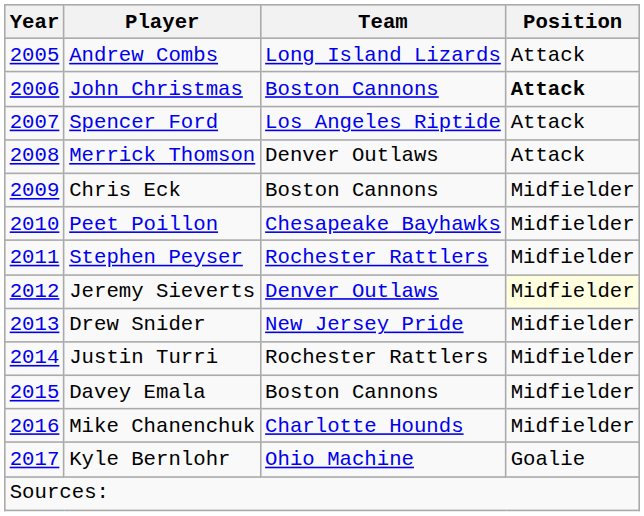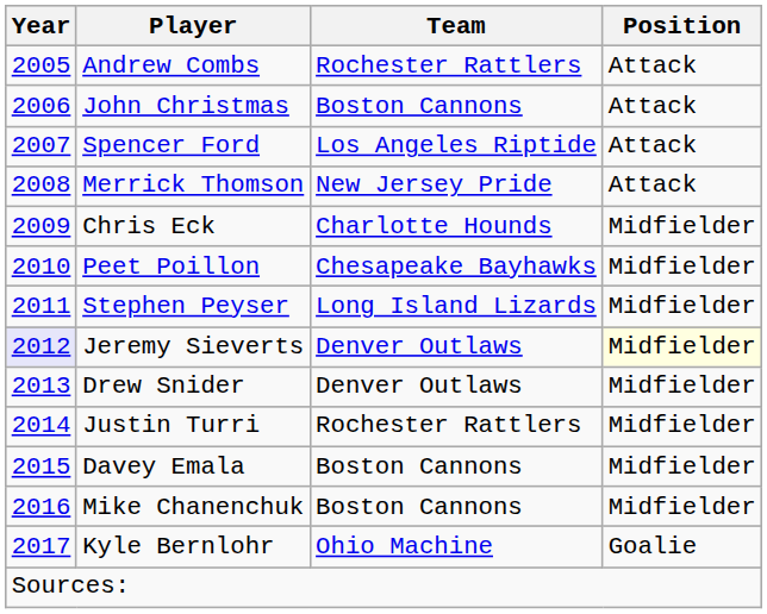 <table class="wikitable">
 <tr>
 <th>Year</th>
 <th>Player</th>
 <th>Team</th>
 <th>Position</th>
 </tr>
 <tr>
 <td><a href='#'>2005</a></td>
 <td><a href='#'>Andrew Combs</a></td>
-<td><a href='#'>Long Island Lizards</a></td>
+<td><a href='#'>Rochester Rattlers</a></td>
 <td>Attack</td>
 </tr>
 <tr>
 <td><a href='#'>2006</a></td>
 <td><a href='#'>John Christmas</a></td>
 <td><a href='#'>Boston Cannons</a></td>
-<td><strong>Attack</strong></td>
+<td>Attack</td>
 </tr>
 <tr>
 <td><a href='#'>2007</a></td>
 <td><a href='#'>Spencer Ford</a></td>
 <td><a href='#'>Los Angeles Riptide</a></td>
 <td>Attack</td>
 </tr>
 <tr>
 <td><a href='#'>2008</a></td>
 <td><a href='#'>Merrick Thomson</a></td>
-<td>Denver Outlaws</td>
+<td><a href='#'>New Jersey Pride</a></td>
 <td>Attack</td>
 </tr>
 <tr>
 <td><a href='#'>2009</a></td>
 <td>Chris Eck</td>
-<td>Boston Cannons</td>
+<td><a href='#'>Charlotte Hounds</a></td>
 <td>Midfielder</td>
 </tr>
 <tr>
 <td><a href='#'>2010</a></td>
 <td><a href='#'>Peet Poillon</a></td>
 <td><a href='#'>Chesapeake Bayhawks </a></td>
 <td>Midfielder</td>
 </tr>
 <tr>
 <td><a href='#'>2011</a></td>
 <td><a href='#'>Stephen Peyser</a></td>
-<td><a href='#'>Rochester Rattlers</a></td>
+<td><a href='#'>Long Island Lizards</a></td>
 <td>Midfielder</td>
 </tr>
 <tr>
-<td><a href='#'>2012</a></td>
+<td style="background: lavender;"><a href='#'>2012</a></td>
 <td>Jeremy Sieverts</td>
 <td><a href='#'>Denver Outlaws</a></td>
 <td style="background: lightyellow;">Midfielder</td>
 </tr>
 <tr>
 <td><a href='#'>2013</a></td>
 <td>Drew Snider</td>
-<td><a href='#'>New Jersey Pride</a></td>
+<td>Denver Outlaws</td>
 <td>Midfielder</td>
 </tr>
 <tr>
 <td><a href='#'>2014</a></td>
 <td>Justin Turri</td>
 <td>Rochester Rattlers</td>
 <td>Midfielder</td>
 </tr>
 <tr>
 <td><a href='#'>2015</a></td>
 <td>Davey Emala</td>
 <td>Boston Cannons</td>
 <td>Midfielder</td>
 </tr>
 <tr>
 <td><a href='#'>2016</a></td>
 <td>Mike Chanenchuk</td>
-<td><a href='#'>Charlotte Hounds</a></td>
+<td>Boston Cannons</td>
 <td>Midfielder</td>
 </tr>
 <tr>
 <td><a href='#'>2017</a></td>
 <td>Kyle Bernlohr</td>
 <td><a href='#'>Ohio Machine</a></td>
 <td>Goalie</td>
 </tr>
 <tr>
 <td colspan=4>Sources:</td>
 </tr>
 </table>
